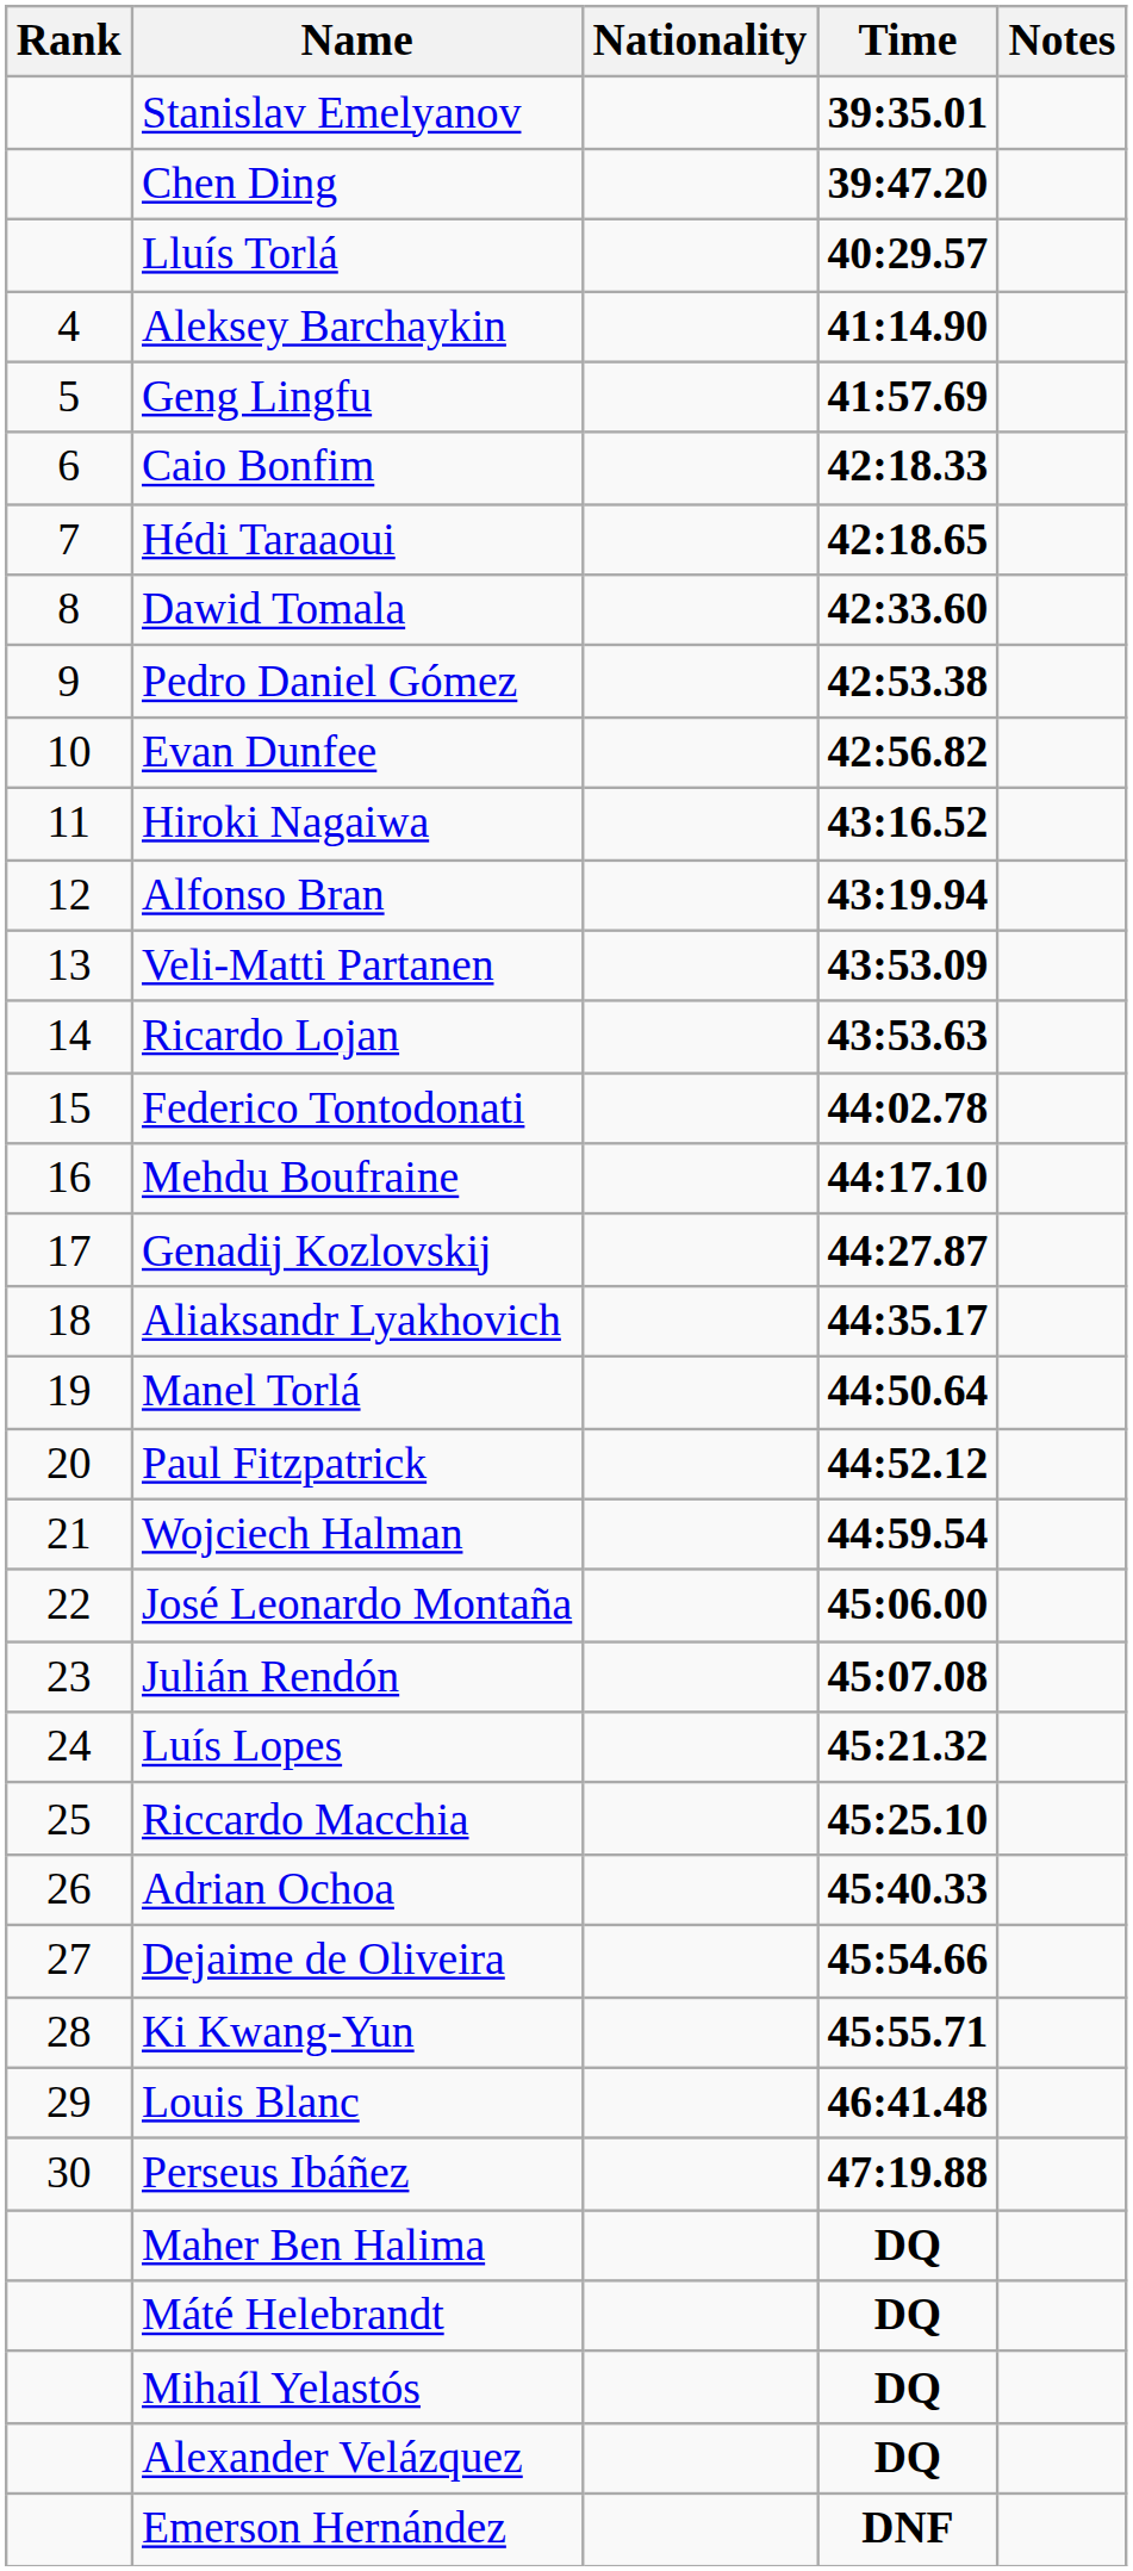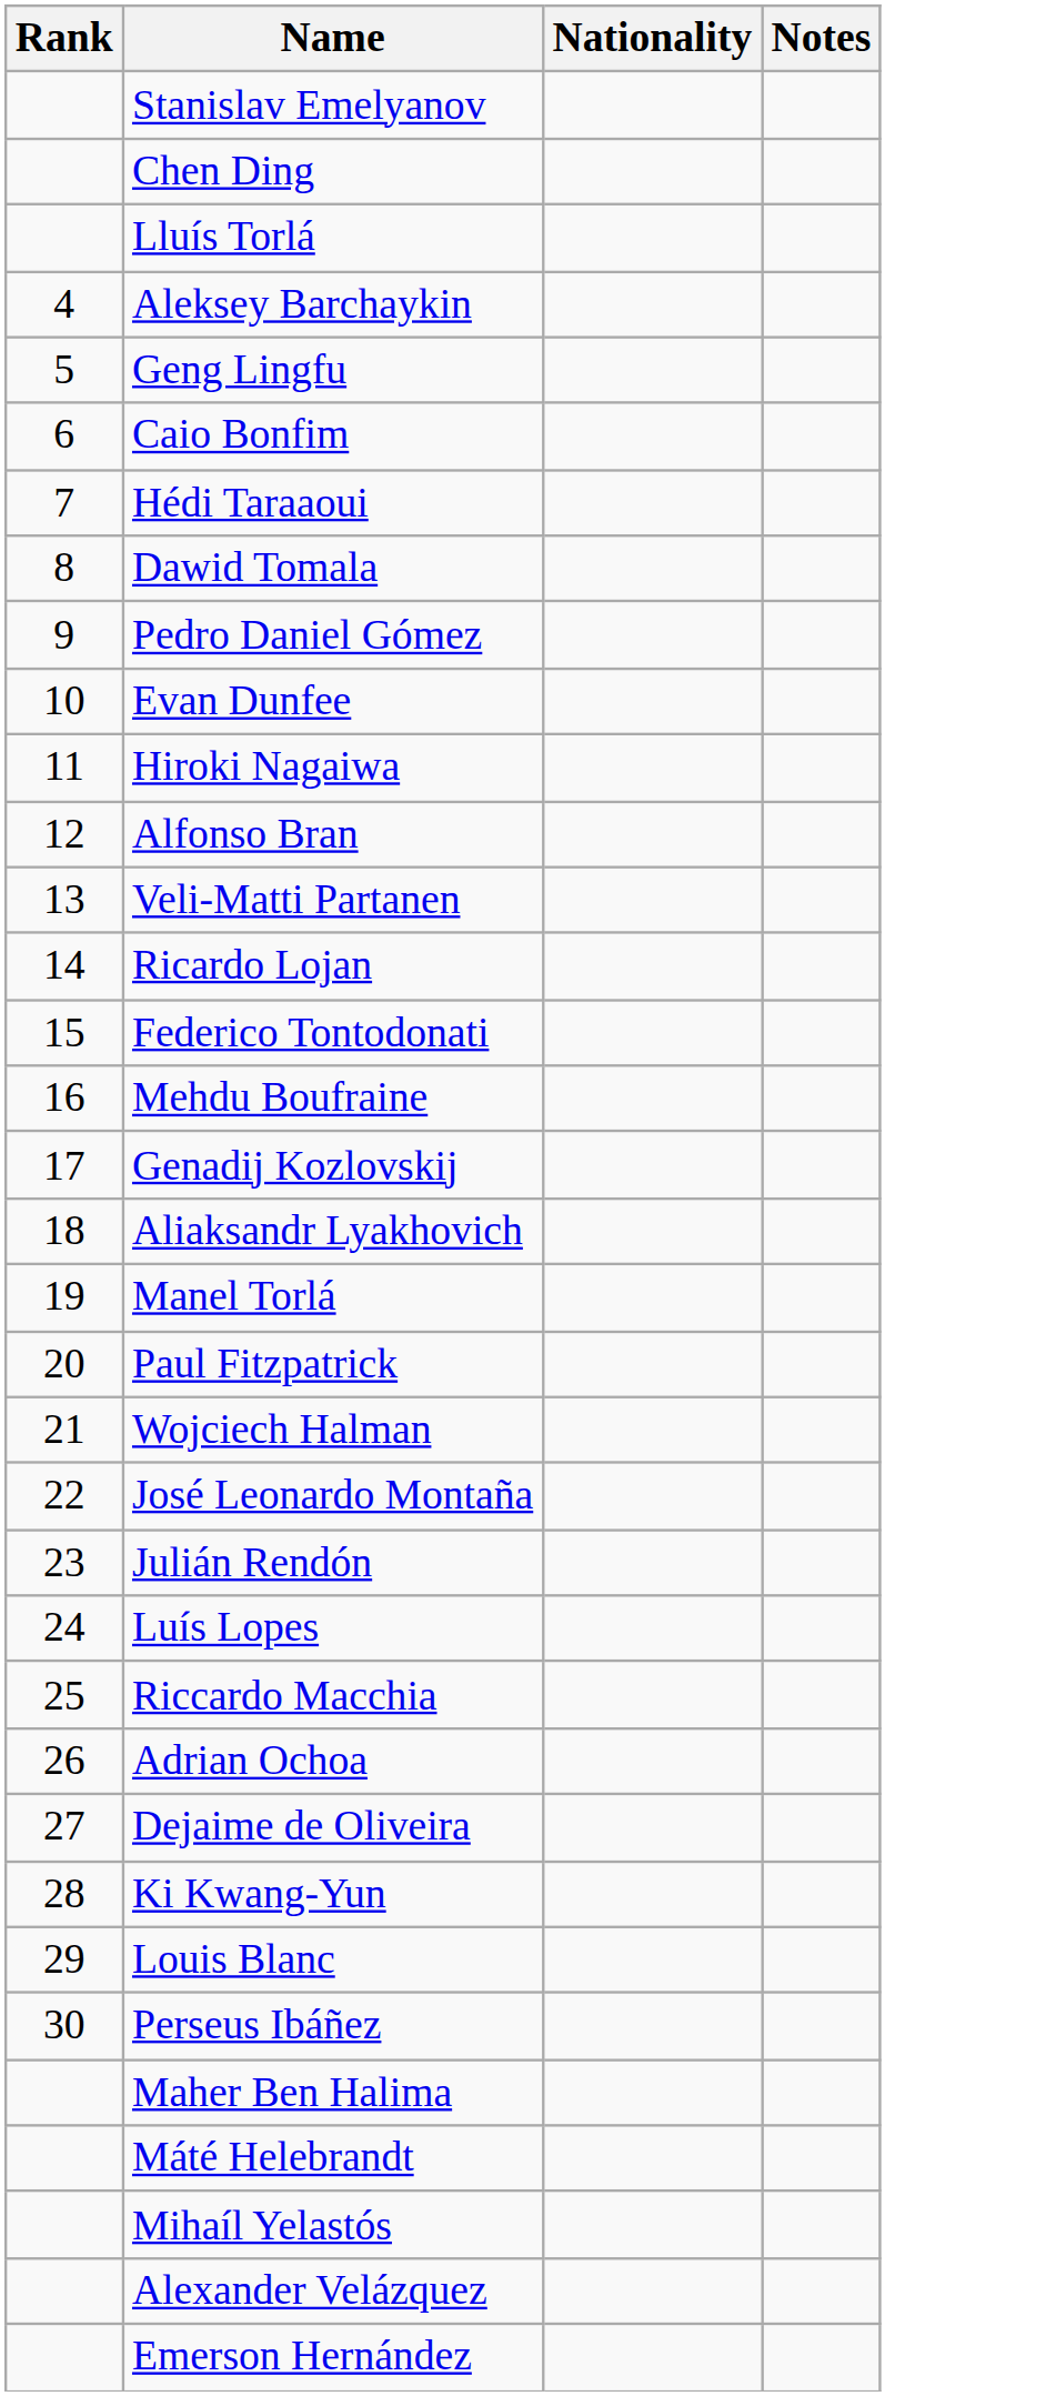 <table class="wikitable sortable" style="text-align:center">
 <tr>
 <th>Rank</th>
 <th>Name</th>
 <th>Nationality</th>
-<th>Time</th>
 <th>Notes</th>
 </tr>
 <tr>
 <td></td>
 <td align=left><a href='#'>Stanislav Emelyanov</a></td>
 <td align=left></td>
-<td><strong>39:35.01</strong></td>
 <td></td>
 </tr>
 <tr>
 <td></td>
 <td align=left><a href='#'>Chen Ding</a></td>
 <td align=left></td>
-<td><strong>39:47.20</strong></td>
 <td></td>
 </tr>
 <tr>
 <td></td>
 <td align=left><a href='#'>Lluís Torlá</a></td>
 <td align=left></td>
-<td><strong>40:29.57</strong></td>
 <td></td>
 </tr>
 <tr>
 <td>4</td>
 <td align=left><a href='#'>Aleksey Barchaykin</a></td>
 <td align=left></td>
-<td><strong>41:14.90</strong></td>
 <td></td>
 </tr>
 <tr>
 <td>5</td>
 <td align=left><a href='#'>Geng Lingfu</a></td>
 <td align=left></td>
-<td><strong>41:57.69</strong></td>
 <td></td>
 </tr>
 <tr>
 <td>6</td>
 <td align=left><a href='#'>Caio Bonfim</a></td>
 <td align=left></td>
-<td><strong>42:18.33</strong></td>
 <td></td>
 </tr>
 <tr>
 <td>7</td>
 <td align=left><a href='#'>Hédi Taraaoui</a></td>
 <td align=left></td>
-<td><strong>42:18.65</strong></td>
 <td></td>
 </tr>
 <tr>
 <td>8</td>
 <td align=left><a href='#'>Dawid Tomala</a></td>
 <td align=left></td>
-<td><strong>42:33.60</strong></td>
 <td></td>
 </tr>
 <tr>
 <td>9</td>
 <td align=left><a href='#'>Pedro Daniel Gómez</a></td>
 <td align=left></td>
-<td><strong>42:53.38</strong></td>
 <td></td>
 </tr>
 <tr>
 <td>10</td>
 <td align=left><a href='#'>Evan Dunfee</a></td>
 <td align=left></td>
-<td><strong>42:56.82</strong></td>
 <td></td>
 </tr>
 <tr>
 <td>11</td>
 <td align=left><a href='#'>Hiroki Nagaiwa</a></td>
 <td align=left></td>
-<td><strong>43:16.52</strong></td>
 <td></td>
 </tr>
 <tr>
 <td>12</td>
 <td align=left><a href='#'>Alfonso Bran</a></td>
 <td align=left></td>
-<td><strong>43:19.94</strong></td>
 <td></td>
 </tr>
 <tr>
 <td>13</td>
 <td align=left><a href='#'>Veli-Matti Partanen</a></td>
 <td align=left></td>
-<td><strong>43:53.09</strong></td>
 <td></td>
 </tr>
 <tr>
 <td>14</td>
 <td align=left><a href='#'>Ricardo Lojan</a></td>
 <td align=left></td>
-<td><strong>43:53.63</strong></td>
 <td></td>
 </tr>
 <tr>
 <td>15</td>
 <td align=left><a href='#'>Federico Tontodonati</a></td>
 <td align=left></td>
-<td><strong>44:02.78</strong></td>
 <td></td>
 </tr>
 <tr>
 <td>16</td>
 <td align=left><a href='#'>Mehdu Boufraine</a></td>
 <td align=left></td>
-<td><strong>44:17.10</strong></td>
 <td></td>
 </tr>
 <tr>
 <td>17</td>
 <td align=left><a href='#'>Genadij Kozlovskij</a></td>
 <td align=left></td>
-<td><strong>44:27.87</strong></td>
 <td></td>
 </tr>
 <tr>
 <td>18</td>
 <td align=left><a href='#'>Aliaksandr Lyakhovich</a></td>
 <td align=left></td>
-<td><strong>44:35.17</strong></td>
 <td></td>
 </tr>
 <tr>
 <td>19</td>
 <td align=left><a href='#'>Manel Torlá</a></td>
 <td align=left></td>
-<td><strong>44:50.64</strong></td>
 <td></td>
 </tr>
 <tr>
 <td>20</td>
 <td align=left><a href='#'>Paul Fitzpatrick</a></td>
 <td align=left></td>
-<td><strong>44:52.12</strong></td>
 <td></td>
 </tr>
 <tr>
 <td>21</td>
 <td align=left><a href='#'>Wojciech Halman</a></td>
 <td align=left></td>
-<td><strong>44:59.54</strong></td>
 <td></td>
 </tr>
 <tr>
 <td>22</td>
 <td align=left><a href='#'>José Leonardo Montaña</a></td>
 <td align=left></td>
-<td><strong>45:06.00</strong></td>
 <td></td>
 </tr>
 <tr>
 <td>23</td>
 <td align=left><a href='#'>Julián Rendón</a></td>
 <td align=left></td>
-<td><strong>45:07.08</strong></td>
 <td></td>
 </tr>
 <tr>
 <td>24</td>
 <td align=left><a href='#'>Luís Lopes</a></td>
 <td align=left></td>
-<td><strong>45:21.32</strong></td>
 <td></td>
 </tr>
 <tr>
 <td>25</td>
 <td align=left><a href='#'>Riccardo Macchia</a></td>
 <td align=left></td>
-<td><strong>45:25.10</strong></td>
 <td></td>
 </tr>
 <tr>
 <td>26</td>
 <td align=left><a href='#'>Adrian Ochoa</a></td>
 <td align=left></td>
-<td><strong>45:40.33</strong></td>
 <td></td>
 </tr>
 <tr>
 <td>27</td>
 <td align=left><a href='#'>Dejaime de Oliveira</a></td>
 <td align=left></td>
-<td><strong>45:54.66</strong></td>
 <td></td>
 </tr>
 <tr>
 <td>28</td>
 <td align=left><a href='#'>Ki Kwang-Yun</a></td>
 <td align=left></td>
-<td><strong>45:55.71</strong></td>
 <td></td>
 </tr>
 <tr>
 <td>29</td>
 <td align=left><a href='#'>Louis Blanc</a></td>
 <td align=left></td>
-<td><strong>46:41.48</strong></td>
 <td></td>
 </tr>
 <tr>
 <td>30</td>
 <td align=left><a href='#'>Perseus Ibáñez</a></td>
 <td align=left></td>
-<td><strong>47:19.88</strong></td>
 <td></td>
 </tr>
 <tr>
 <td></td>
 <td align=left><a href='#'>Maher Ben Halima</a></td>
 <td align=left></td>
-<td><strong>DQ</strong></td>
 <td></td>
 </tr>
 <tr>
 <td></td>
 <td align=left><a href='#'>Máté Helebrandt</a></td>
 <td align=left></td>
-<td><strong>DQ</strong></td>
 <td></td>
 </tr>
 <tr>
 <td></td>
 <td align=left><a href='#'>Mihaíl Yelastós</a></td>
 <td align=left></td>
-<td><strong>DQ</strong></td>
 <td></td>
 </tr>
 <tr>
 <td></td>
 <td align=left><a href='#'>Alexander Velázquez</a></td>
 <td align=left></td>
-<td><strong>DQ</strong></td>
 <td></td>
 </tr>
 <tr>
 <td></td>
 <td align=left><a href='#'>Emerson Hernández</a></td>
 <td align=left></td>
-<td><strong>DNF</strong></td>
 <td></td>
 </tr>
 </table>
